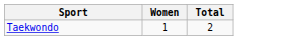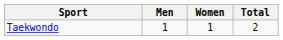 <table class="wikitable sortable" style="text-align:center;">
 <tr>
 <th width="180">Sport</th>
+<th width="55">Men</th>
 <th width="55">Women</th>
 <th width="55">Total</th>
 </tr>
 <tr>
 <td align="left"><a href='#'>Taekwondo</a></td>
 <td>1</td>
+<td>1</td>
 <td>2</td>
 </tr>
 </table>
